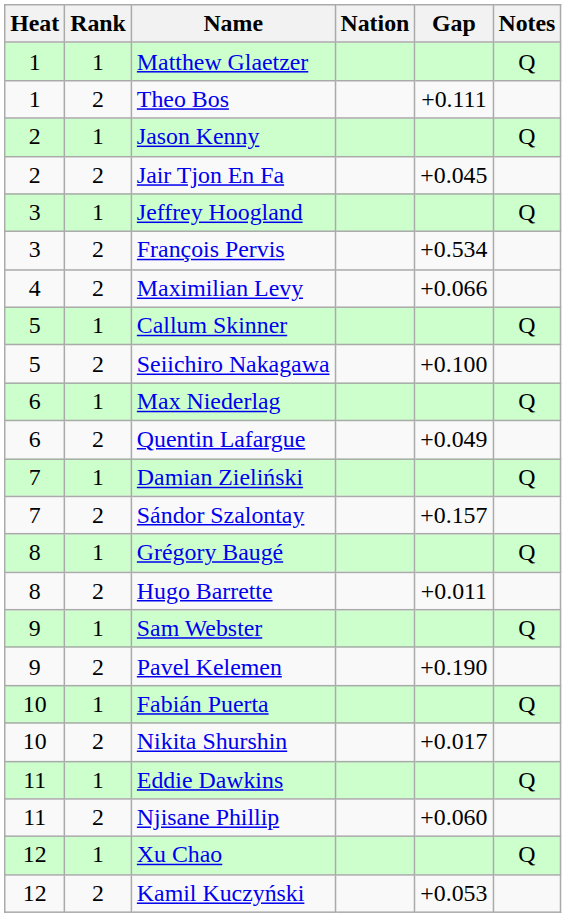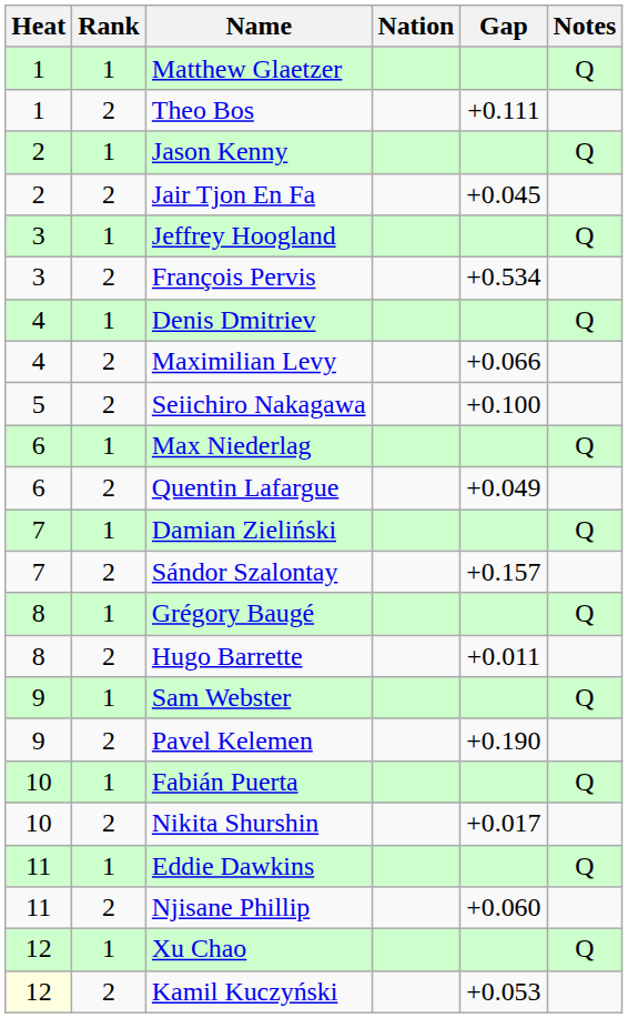 <table class="wikitable sortable" style="text-align:center">
 <tr>
 <th>Heat</th>
 <th>Rank</th>
 <th>Name</th>
 <th>Nation</th>
 <th>Gap</th>
 <th>Notes</th>
 </tr>
 <tr bgcolor=ccffcc>
 <td>1</td>
 <td>1</td>
 <td align=left><a href='#'>Matthew Glaetzer</a></td>
 <td align=left></td>
 <td></td>
 <td>Q</td>
 </tr>
 <tr>
 <td>1</td>
 <td>2</td>
 <td align=left><a href='#'>Theo Bos</a></td>
 <td align=left></td>
 <td>+0.111</td>
 <td></td>
 </tr>
 <tr bgcolor=ccffcc>
 <td>2</td>
 <td>1</td>
 <td align=left><a href='#'>Jason Kenny</a></td>
 <td align=left></td>
 <td></td>
 <td>Q</td>
 </tr>
 <tr>
 <td>2</td>
 <td>2</td>
 <td align=left><a href='#'>Jair Tjon En Fa</a></td>
 <td align=left></td>
 <td>+0.045</td>
 <td></td>
 </tr>
 <tr bgcolor=ccffcc>
 <td>3</td>
 <td>1</td>
 <td align=left><a href='#'>Jeffrey Hoogland</a></td>
 <td align=left></td>
 <td></td>
 <td>Q</td>
 </tr>
 <tr>
 <td>3</td>
 <td>2</td>
 <td align=left><a href='#'>François Pervis</a></td>
 <td align=left></td>
 <td>+0.534</td>
 <td></td>
 </tr>
+<tr bgcolor=ccffcc>
+<td>4</td>
+<td>1</td>
+<td align=left><a href='#'>Denis Dmitriev</a></td>
+<td align=left></td>
+<td></td>
+<td>Q</td>
+</tr>
 <tr>
 <td>4</td>
 <td>2</td>
 <td align=left><a href='#'>Maximilian Levy</a></td>
 <td align=left></td>
 <td>+0.066</td>
 <td></td>
-</tr>
-<tr bgcolor=ccffcc>
-<td>5</td>
-<td>1</td>
-<td align=left><a href='#'>Callum Skinner</a></td>
-<td align=left></td>
-<td></td>
-<td>Q</td>
 </tr>
 <tr>
 <td>5</td>
 <td>2</td>
 <td align=left><a href='#'>Seiichiro Nakagawa</a></td>
 <td align=left></td>
 <td>+0.100</td>
 <td></td>
 </tr>
 <tr bgcolor=ccffcc>
 <td>6</td>
 <td>1</td>
 <td align=left><a href='#'>Max Niederlag</a></td>
 <td align=left></td>
 <td></td>
 <td>Q</td>
 </tr>
 <tr>
 <td>6</td>
 <td>2</td>
 <td align=left><a href='#'>Quentin Lafargue</a></td>
 <td align=left></td>
 <td>+0.049</td>
 <td></td>
 </tr>
 <tr bgcolor=ccffcc>
 <td>7</td>
 <td>1</td>
 <td align=left><a href='#'>Damian Zieliński</a></td>
 <td align=left></td>
 <td></td>
 <td>Q</td>
 </tr>
 <tr>
 <td>7</td>
 <td>2</td>
 <td align=left><a href='#'>Sándor Szalontay</a></td>
 <td align=left></td>
 <td>+0.157</td>
 <td></td>
 </tr>
 <tr bgcolor=ccffcc>
 <td>8</td>
 <td>1</td>
 <td align=left><a href='#'>Grégory Baugé</a></td>
 <td align=left></td>
 <td></td>
 <td>Q</td>
 </tr>
 <tr>
 <td>8</td>
 <td>2</td>
 <td align=left><a href='#'>Hugo Barrette</a></td>
 <td align=left></td>
 <td>+0.011</td>
 <td></td>
 </tr>
 <tr bgcolor=ccffcc>
 <td>9</td>
 <td>1</td>
 <td align=left><a href='#'>Sam Webster</a></td>
 <td align=left></td>
 <td></td>
 <td>Q</td>
 </tr>
 <tr>
 <td>9</td>
 <td>2</td>
 <td align=left><a href='#'>Pavel Kelemen</a></td>
 <td align=left></td>
 <td>+0.190</td>
 <td></td>
 </tr>
 <tr bgcolor=ccffcc>
 <td>10</td>
 <td>1</td>
 <td align=left><a href='#'>Fabián Puerta</a></td>
 <td align=left></td>
 <td></td>
 <td>Q</td>
 </tr>
 <tr>
 <td>10</td>
 <td>2</td>
 <td align=left><a href='#'>Nikita Shurshin</a></td>
 <td align=left></td>
 <td>+0.017</td>
 <td></td>
 </tr>
 <tr bgcolor=ccffcc>
 <td>11</td>
 <td>1</td>
 <td align=left><a href='#'>Eddie Dawkins</a></td>
 <td align=left></td>
 <td></td>
 <td>Q</td>
 </tr>
 <tr>
 <td>11</td>
 <td>2</td>
 <td align=left><a href='#'>Njisane Phillip</a></td>
 <td align=left></td>
 <td>+0.060</td>
 <td></td>
 </tr>
 <tr bgcolor=ccffcc>
 <td>12</td>
 <td>1</td>
 <td align=left><a href='#'>Xu Chao</a></td>
 <td align=left></td>
 <td></td>
 <td>Q</td>
 </tr>
 <tr>
-<td>12</td>
+<td style="background: lightyellow;">12</td>
 <td>2</td>
 <td align=left><a href='#'>Kamil Kuczyński</a></td>
 <td align=left></td>
 <td>+0.053</td>
 <td></td>
 </tr>
 </table>
